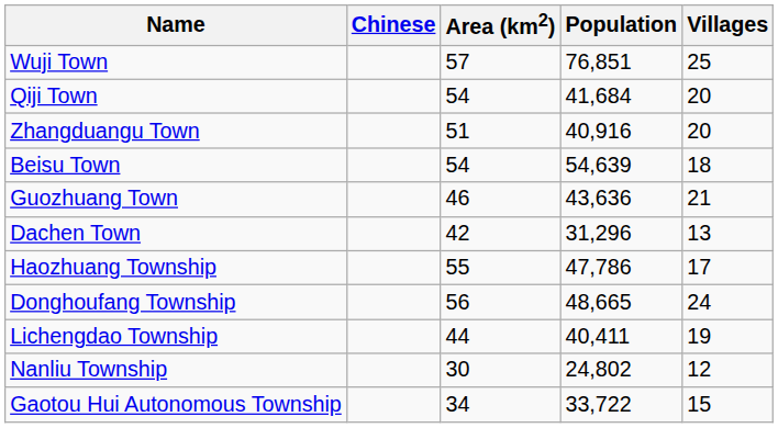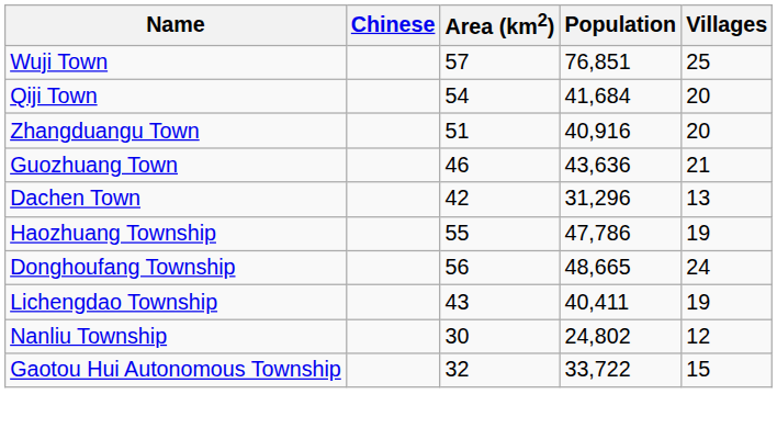 <table class="wikitable">
 <tr>
 <th>Name</th>
 <th><a href='#'>Chinese</a></th>
 <th>Area (km<sup>2</sup>)</th>
 <th>Population</th>
 <th>Villages</th>
 </tr>
 <tr>
 <td><a href='#'>Wuji Town</a></td>
 <td></td>
 <td>57</td>
 <td>76,851</td>
 <td>25</td>
 </tr>
 <tr>
 <td><a href='#'>Qiji Town</a></td>
 <td></td>
 <td>54</td>
 <td>41,684</td>
 <td>20</td>
 </tr>
 <tr>
 <td><a href='#'>Zhangduangu Town</a></td>
 <td></td>
 <td>51</td>
 <td>40,916</td>
 <td>20</td>
 </tr>
 <tr>
-<td><a href='#'>Beisu Town</a></td>
-<td></td>
-<td>54</td>
-<td>54,639</td>
-<td>18</td>
-</tr>
-<tr>
 <td><a href='#'>Guozhuang Town</a></td>
 <td></td>
 <td>46</td>
 <td>43,636</td>
 <td>21</td>
 </tr>
 <tr>
 <td><a href='#'>Dachen Town</a></td>
 <td></td>
 <td>42</td>
 <td>31,296</td>
 <td>13</td>
 </tr>
 <tr>
 <td><a href='#'>Haozhuang Township</a></td>
 <td></td>
 <td>55</td>
 <td>47,786</td>
-<td>17</td>
+<td>19</td>
 </tr>
 <tr>
 <td><a href='#'>Donghoufang Township</a></td>
 <td></td>
 <td>56</td>
 <td>48,665</td>
 <td>24</td>
 </tr>
 <tr>
 <td><a href='#'>Lichengdao Township</a></td>
 <td></td>
-<td>44</td>
+<td>43</td>
 <td>40,411</td>
 <td>19</td>
 </tr>
 <tr>
 <td><a href='#'>Nanliu Township</a></td>
 <td></td>
 <td>30</td>
 <td>24,802</td>
 <td>12</td>
 </tr>
 <tr>
 <td><a href='#'>Gaotou Hui Autonomous Township</a></td>
 <td></td>
-<td>34</td>
+<td>32</td>
 <td>33,722</td>
 <td>15</td>
 </tr>
 </table>
